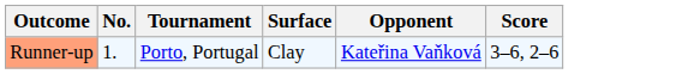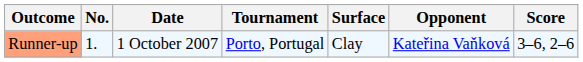 <table class="sortable wikitable" style="font-size:97%;">
 <tr>
 <th>Outcome</th>
 <th>No.</th>
+<th>Date</th>
 <th>Tournament</th>
 <th>Surface</th>
 <th>Opponent</th>
 <th class="unsortable">Score</th>
 </tr>
 <tr style="background:#f0f8ff;">
 <td style="background:#ffa07a;">Runner-up</td>
 <td>1.</td>
+<td>1 October 2007</td>
 <td><a href='#'>Porto</a>, Portugal</td>
 <td>Clay</td>
 <td> <a href='#'>Kateřina Vaňková</a></td>
 <td>3–6, 2–6</td>
 </tr>
 </table>
